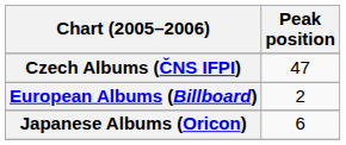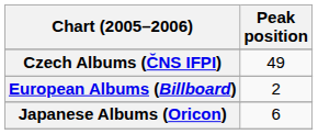 <table class="wikitable sortable plainrowheaders" style="text-align:center">
 <tr>
 <th scope="col">Chart (2005–2006)</th>
 <th scope="col">Peak<br>position</th>
 </tr>
 <tr>
 </tr>
 <tr>
 </tr>
 <tr>
 </tr>
 <tr>
 </tr>
 <tr>
 </tr>
 <tr>
 <th scope="row">Czech Albums (<a href='#'>ČNS IFPI</a>)</th>
-<td>47</td>
+<td>49</td>
 </tr>
 <tr>
 </tr>
 <tr>
 </tr>
 <tr>
 <th scope="row"><a href='#'>European Albums</a> (<em><a href='#'>Billboard</a></em>)</th>
 <td>2</td>
 </tr>
 <tr>
 </tr>
 <tr>
 </tr>
 <tr>
 </tr>
 <tr>
 </tr>
 <tr>
 </tr>
 <tr>
 <th scope="row">Japanese Albums (<a href='#'>Oricon</a>)</th>
 <td>6</td>
 </tr>
 <tr>
 </tr>
 <tr>
 </tr>
 <tr>
 </tr>
 <tr>
 </tr>
 <tr>
 </tr>
 <tr>
 </tr>
 <tr>
 </tr>
 <tr>
 </tr>
 <tr>
 </tr>
 </table>
